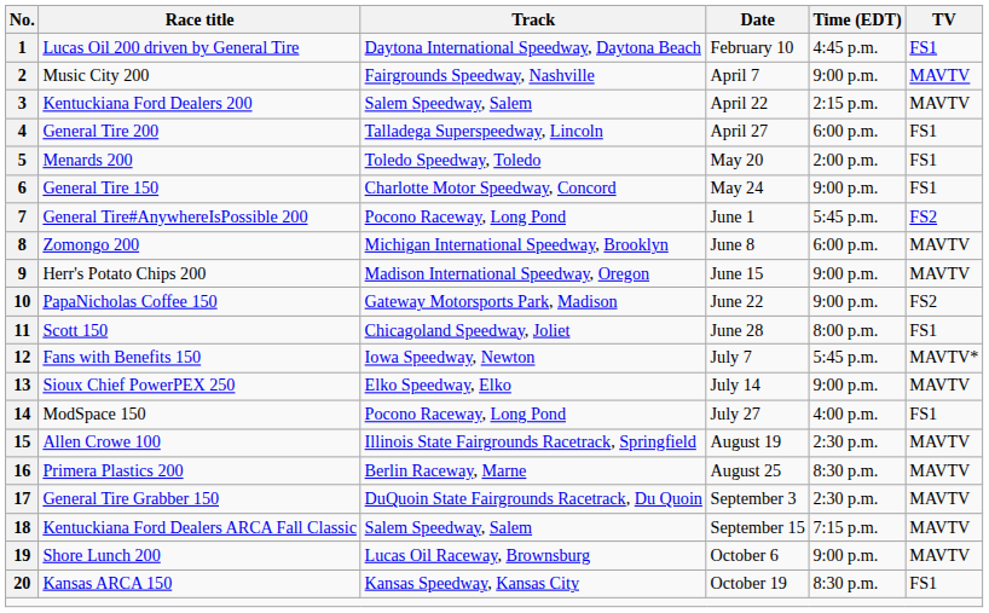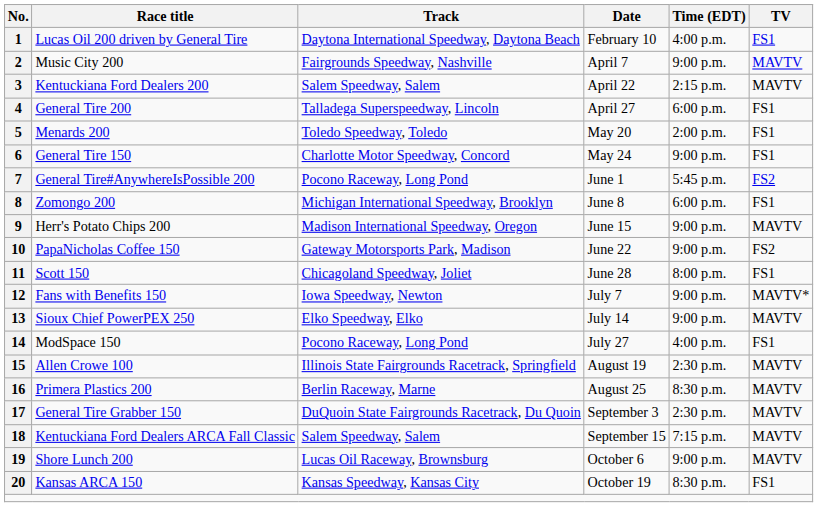 <table class="wikitable" style="font-size:85%;">
 <tr>
 <th>No.</th>
 <th>Race title</th>
 <th>Track</th>
 <th>Date</th>
 <th>Time (EDT)</th>
 <th>TV</th>
 </tr>
 <tr>
 <th>1</th>
 <td><a href='#'>Lucas Oil 200 driven by General Tire</a></td>
 <td><a href='#'>Daytona International Speedway</a>, <a href='#'>Daytona Beach</a></td>
 <td>February 10</td>
-<td>4:45 p.m.</td>
+<td>4:00 p.m.</td>
 <td><a href='#'>FS1</a></td>
 </tr>
 <tr>
 <th>2</th>
 <td>Music City 200</td>
 <td><a href='#'>Fairgrounds Speedway</a>, <a href='#'>Nashville</a></td>
 <td>April 7</td>
 <td>9:00 p.m.</td>
 <td><a href='#'>MAVTV</a></td>
 </tr>
 <tr>
 <th>3</th>
 <td><a href='#'>Kentuckiana Ford Dealers 200</a></td>
 <td><a href='#'>Salem Speedway</a>, <a href='#'>Salem</a></td>
 <td>April 22</td>
 <td>2:15 p.m.</td>
 <td>MAVTV</td>
 </tr>
 <tr>
 <th>4</th>
 <td><a href='#'>General Tire 200</a></td>
 <td><a href='#'>Talladega Superspeedway</a>, <a href='#'>Lincoln</a></td>
 <td>April 27</td>
 <td>6:00 p.m.</td>
 <td>FS1</td>
 </tr>
 <tr>
 <th>5</th>
 <td><a href='#'>Menards 200</a></td>
 <td><a href='#'>Toledo Speedway</a>, <a href='#'>Toledo</a></td>
 <td>May 20</td>
 <td>2:00 p.m.</td>
 <td>FS1</td>
 </tr>
 <tr>
 <th>6</th>
 <td><a href='#'>General Tire 150</a></td>
 <td><a href='#'>Charlotte Motor Speedway</a>, <a href='#'>Concord</a></td>
 <td>May 24</td>
 <td>9:00 p.m.</td>
 <td>FS1</td>
 </tr>
 <tr>
 <th>7</th>
 <td><a href='#'>General Tire#AnywhereIsPossible 200</a></td>
 <td><a href='#'>Pocono Raceway</a>, <a href='#'>Long Pond</a></td>
 <td>June 1</td>
 <td>5:45 p.m.</td>
 <td><a href='#'>FS2</a></td>
 </tr>
 <tr>
 <th>8</th>
 <td><a href='#'>Zomongo 200</a></td>
 <td><a href='#'>Michigan International Speedway</a>, <a href='#'>Brooklyn</a></td>
 <td>June 8</td>
 <td>6:00 p.m.</td>
-<td>MAVTV</td>
+<td>FS1</td>
 </tr>
 <tr>
 <th>9</th>
 <td>Herr's Potato Chips 200</td>
 <td><a href='#'>Madison International Speedway</a>, <a href='#'>Oregon</a></td>
 <td>June 15</td>
 <td>9:00 p.m.</td>
 <td>MAVTV</td>
 </tr>
 <tr>
 <th>10</th>
 <td><a href='#'>PapaNicholas Coffee 150</a></td>
 <td><a href='#'>Gateway Motorsports Park</a>, <a href='#'>Madison</a></td>
 <td>June 22</td>
 <td>9:00 p.m.</td>
 <td>FS2</td>
 </tr>
 <tr>
 <th>11</th>
 <td><a href='#'>Scott 150</a></td>
 <td><a href='#'>Chicagoland Speedway</a>, <a href='#'>Joliet</a></td>
 <td>June 28</td>
 <td>8:00 p.m.</td>
 <td>FS1</td>
 </tr>
 <tr>
 <th>12</th>
 <td><a href='#'>Fans with Benefits 150</a></td>
 <td><a href='#'>Iowa Speedway</a>, <a href='#'>Newton</a></td>
 <td>July 7</td>
-<td>5:45 p.m.</td>
+<td>9:00 p.m.</td>
 <td>MAVTV*</td>
 </tr>
 <tr>
 <th>13</th>
 <td><a href='#'>Sioux Chief PowerPEX 250</a></td>
 <td><a href='#'>Elko Speedway</a>, <a href='#'>Elko</a></td>
 <td>July 14</td>
 <td>9:00 p.m.</td>
 <td>MAVTV</td>
 </tr>
 <tr>
 <th>14</th>
 <td>ModSpace 150</td>
 <td><a href='#'>Pocono Raceway</a>, <a href='#'>Long Pond</a></td>
 <td>July 27</td>
 <td>4:00 p.m.</td>
 <td>FS1</td>
 </tr>
 <tr>
 <th>15</th>
 <td><a href='#'>Allen Crowe 100</a></td>
 <td><a href='#'>Illinois State Fairgrounds Racetrack</a>, <a href='#'>Springfield</a></td>
 <td>August 19</td>
 <td>2:30 p.m.</td>
 <td>MAVTV</td>
 </tr>
 <tr>
 <th>16</th>
 <td><a href='#'>Primera Plastics 200</a></td>
 <td><a href='#'>Berlin Raceway</a>, <a href='#'>Marne</a></td>
 <td>August 25</td>
 <td>8:30 p.m.</td>
 <td>MAVTV</td>
 </tr>
 <tr>
 <th>17</th>
 <td><a href='#'>General Tire Grabber 150</a></td>
 <td><a href='#'>DuQuoin State Fairgrounds Racetrack</a>, <a href='#'>Du Quoin</a></td>
 <td>September 3</td>
 <td>2:30 p.m.</td>
 <td>MAVTV</td>
 </tr>
 <tr>
 <th>18</th>
 <td><a href='#'>Kentuckiana Ford Dealers ARCA Fall Classic</a></td>
 <td><a href='#'>Salem Speedway</a>, <a href='#'>Salem</a></td>
 <td>September 15</td>
 <td>7:15 p.m.</td>
 <td>MAVTV</td>
 </tr>
 <tr>
 <th>19</th>
 <td><a href='#'>Shore Lunch 200</a></td>
 <td><a href='#'>Lucas Oil Raceway</a>, <a href='#'>Brownsburg</a></td>
 <td>October 6</td>
 <td>9:00 p.m.</td>
 <td>MAVTV</td>
 </tr>
 <tr>
 <th>20</th>
 <td><a href='#'>Kansas ARCA 150</a></td>
 <td><a href='#'>Kansas Speedway</a>, <a href='#'>Kansas City</a></td>
 <td>October 19</td>
 <td>8:30 p.m.</td>
 <td>FS1</td>
 </tr>
 <tr>
 <td colspan="6"></td>
 </tr>
 </table>
